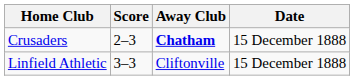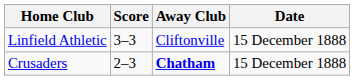 <table class="wikitable">
 <tr>
 <th>Home Club</th>
 <th>Score</th>
 <th>Away Club</th>
 <th>Date</th>
 </tr>
 <tr>
+<td><a href='#'>Linfield Athletic</a></td>
+<td>3–3</td>
+<td><a href='#'>Cliftonville</a></td>
+<td>15 December 1888</td>
+</tr>
+<tr>
 <td><a href='#'>Crusaders</a></td>
 <td>2–3</td>
 <td><strong><a href='#'>Chatham</a></strong></td>
 <td>15 December 1888</td>
 </tr>
-<tr>
-<td><a href='#'>Linfield Athletic</a></td>
-<td>3–3</td>
-<td><a href='#'>Cliftonville</a></td>
-<td>15 December 1888</td>
-</tr>
 </table>
